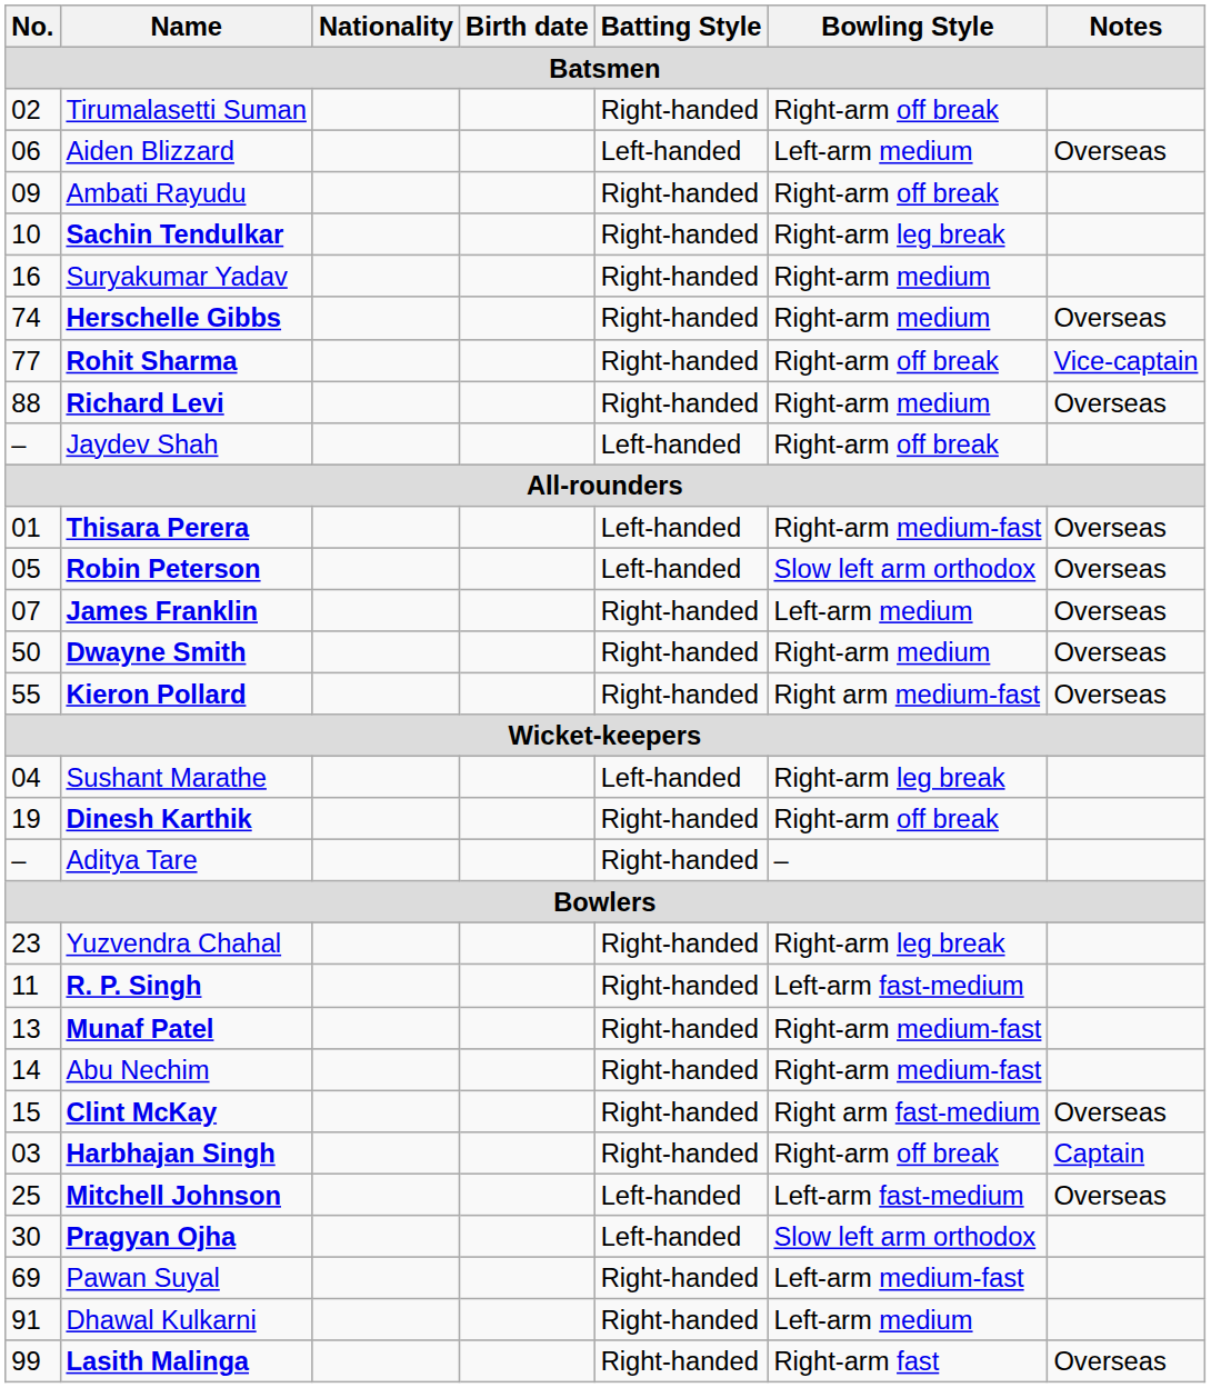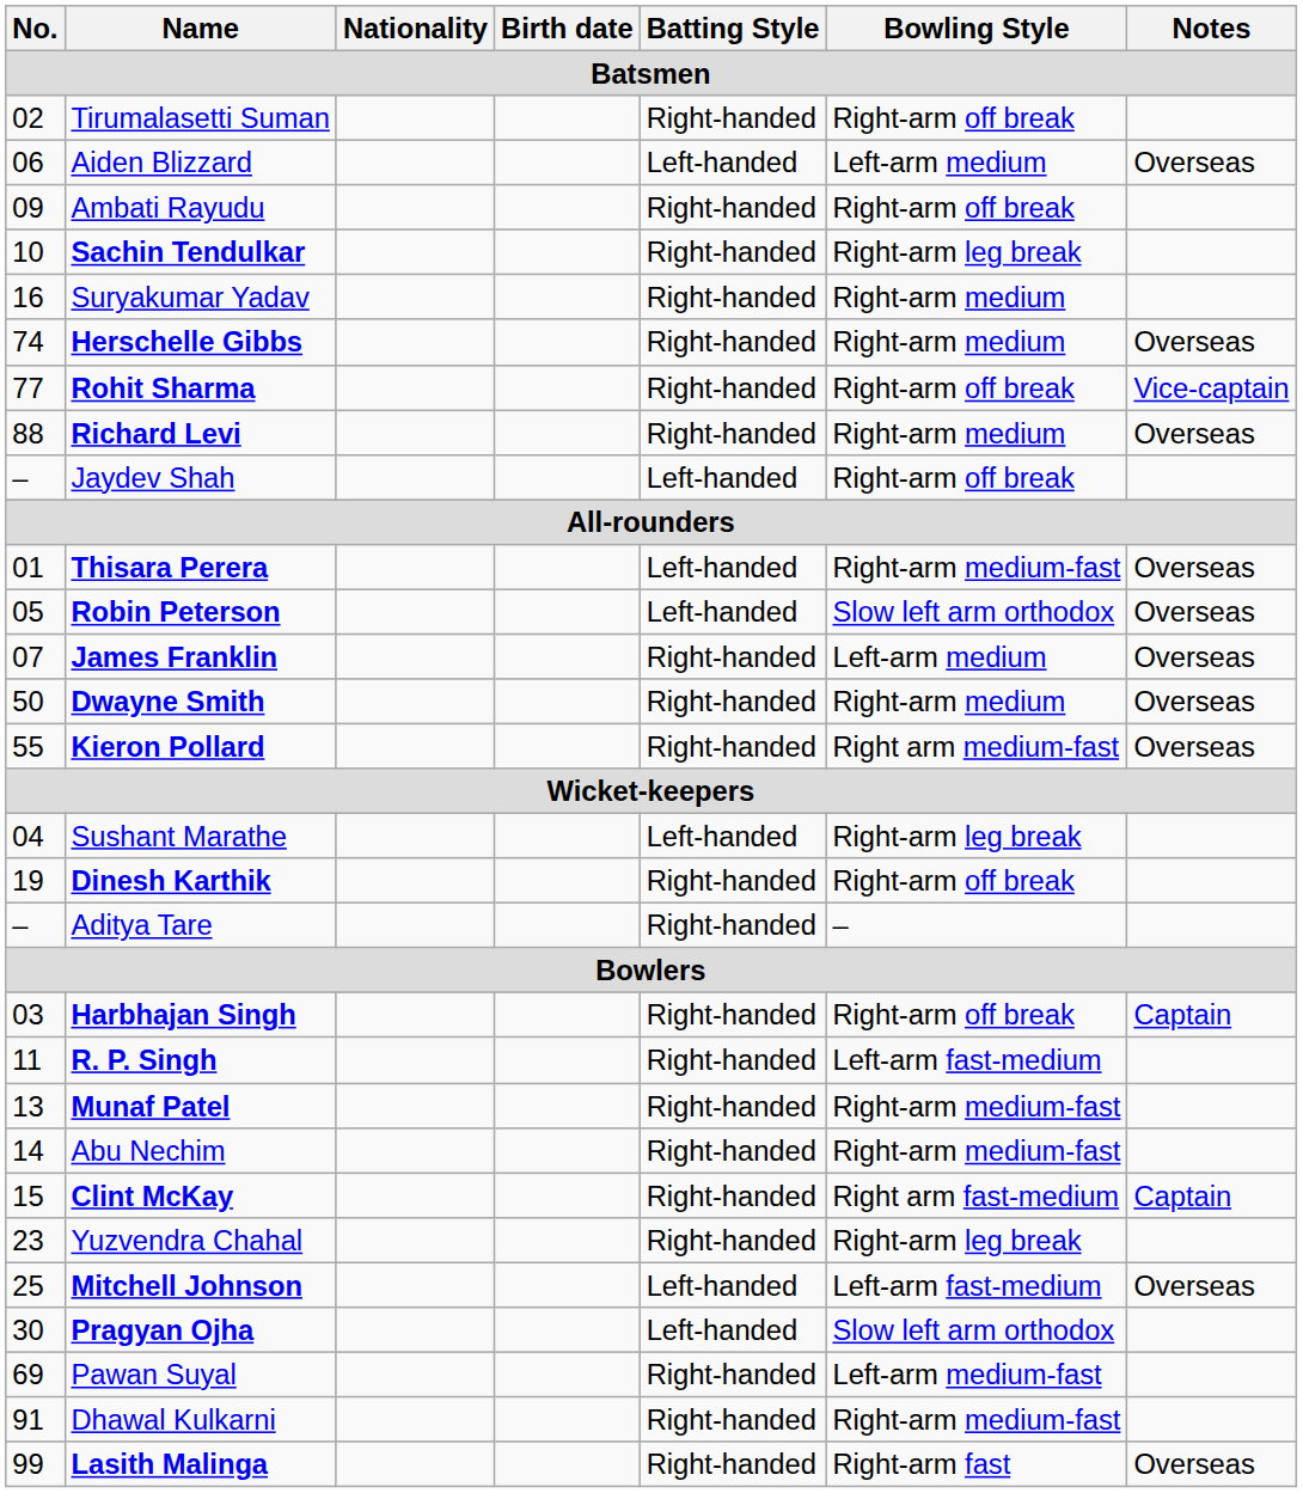 <table class="wikitable"  style="font-size:95%;">
 <tr>
 <th>No.</th>
 <th>Name</th>
 <th>Nationality</th>
 <th>Birth date</th>
 <th>Batting Style</th>
 <th>Bowling Style</th>
 <th>Notes</th>
 </tr>
 <tr>
 <th colspan="7"  style="background:#dcdcdc; text-align:center;">Batsmen</th>
 </tr>
 <tr>
 <td>02</td>
 <td><a href='#'>Tirumalasetti Suman</a></td>
 <td></td>
 <td></td>
 <td>Right-handed</td>
 <td>Right-arm <a href='#'>off break</a></td>
 <td></td>
 </tr>
 <tr>
 <td>06</td>
 <td><a href='#'>Aiden Blizzard</a></td>
 <td></td>
 <td></td>
 <td>Left-handed</td>
 <td>Left-arm <a href='#'>medium</a></td>
 <td>Overseas</td>
 </tr>
 <tr>
 <td>09</td>
 <td><a href='#'>Ambati Rayudu</a></td>
 <td></td>
 <td></td>
 <td>Right-handed</td>
 <td>Right-arm <a href='#'>off break</a></td>
 <td></td>
 </tr>
 <tr>
 <td>10</td>
 <td><strong><a href='#'>Sachin Tendulkar</a></strong></td>
 <td></td>
 <td></td>
 <td>Right-handed</td>
 <td>Right-arm <a href='#'>leg break</a></td>
 <td></td>
 </tr>
 <tr>
 <td>16</td>
 <td><a href='#'>Suryakumar Yadav</a></td>
 <td></td>
 <td></td>
 <td>Right-handed</td>
 <td>Right-arm <a href='#'>medium</a></td>
 <td></td>
 </tr>
 <tr>
 <td>74</td>
 <td><strong><a href='#'>Herschelle Gibbs</a></strong></td>
 <td></td>
 <td></td>
 <td>Right-handed</td>
 <td>Right-arm <a href='#'>medium</a></td>
 <td>Overseas</td>
 </tr>
 <tr>
 <td>77</td>
 <td><strong><a href='#'>Rohit Sharma</a></strong></td>
 <td></td>
 <td></td>
 <td>Right-handed</td>
 <td>Right-arm <a href='#'>off break</a></td>
 <td><a href='#'>Vice-captain</a></td>
 </tr>
 <tr>
 <td>88</td>
 <td><strong><a href='#'>Richard Levi</a></strong></td>
 <td></td>
 <td></td>
 <td>Right-handed</td>
 <td>Right-arm <a href='#'>medium</a></td>
 <td>Overseas</td>
 </tr>
 <tr>
 <td>–</td>
 <td><a href='#'>Jaydev Shah</a></td>
 <td></td>
 <td></td>
 <td>Left-handed</td>
 <td>Right-arm <a href='#'>off break</a></td>
 <td></td>
 </tr>
 <tr>
 <th colspan="7"  style="background:#dcdcdc; text-align:center;">All-rounders</th>
 </tr>
 <tr>
 <td>01</td>
 <td><strong><a href='#'>Thisara Perera</a></strong></td>
 <td></td>
 <td></td>
 <td>Left-handed</td>
 <td>Right-arm <a href='#'>medium-fast</a></td>
 <td>Overseas</td>
 </tr>
 <tr>
 <td>05</td>
 <td><strong><a href='#'>Robin Peterson</a></strong></td>
 <td></td>
 <td></td>
 <td>Left-handed</td>
 <td><a href='#'>Slow left arm orthodox</a></td>
 <td>Overseas</td>
 </tr>
 <tr>
 <td>07</td>
 <td><strong><a href='#'>James Franklin</a></strong></td>
 <td></td>
 <td></td>
 <td>Right-handed</td>
 <td>Left-arm <a href='#'>medium</a></td>
 <td>Overseas</td>
 </tr>
 <tr>
 <td>50</td>
 <td><strong><a href='#'>Dwayne Smith</a></strong></td>
 <td></td>
 <td></td>
 <td>Right-handed</td>
 <td>Right-arm <a href='#'>medium</a></td>
 <td>Overseas</td>
 </tr>
 <tr>
 <td>55</td>
 <td><strong><a href='#'>Kieron Pollard</a></strong></td>
 <td></td>
 <td></td>
 <td>Right-handed</td>
 <td>Right arm <a href='#'>medium-fast</a></td>
 <td>Overseas</td>
 </tr>
 <tr>
 <th colspan="7"  style="background:#dcdcdc; text-align:center;">Wicket-keepers</th>
 </tr>
 <tr>
 <td>04</td>
 <td><a href='#'>Sushant Marathe</a></td>
 <td></td>
 <td></td>
 <td>Left-handed</td>
 <td>Right-arm <a href='#'>leg break</a></td>
 <td></td>
 </tr>
 <tr>
 <td>19</td>
 <td><strong><a href='#'>Dinesh Karthik</a></strong></td>
 <td></td>
 <td></td>
 <td>Right-handed</td>
 <td>Right-arm <a href='#'>off break</a></td>
 <td></td>
 </tr>
 <tr>
 <td>–</td>
 <td><a href='#'>Aditya Tare</a></td>
 <td></td>
 <td></td>
 <td>Right-handed</td>
 <td>–</td>
 <td></td>
 </tr>
 <tr>
 <th colspan="7"  style="background:#dcdcdc; text-align:center;">Bowlers</th>
 </tr>
 <tr>
-<td>23</td>
-<td><a href='#'>Yuzvendra Chahal</a></td>
+<td>03</td>
+<td><strong><a href='#'>Harbhajan Singh</a></strong></td>
 <td></td>
 <td></td>
 <td>Right-handed</td>
-<td>Right-arm <a href='#'>leg break</a></td>
-<td></td>
+<td>Right-arm <a href='#'>off break</a></td>
+<td><a href='#'>Captain</a></td>
 </tr>
 <tr>
 <td>11</td>
 <td><strong><a href='#'>R. P. Singh</a></strong></td>
 <td></td>
 <td></td>
 <td>Right-handed</td>
 <td>Left-arm <a href='#'>fast-medium</a></td>
 <td></td>
 </tr>
 <tr>
 <td>13</td>
 <td><strong><a href='#'>Munaf Patel</a></strong></td>
 <td></td>
 <td></td>
 <td>Right-handed</td>
 <td>Right-arm <a href='#'>medium-fast</a></td>
 <td></td>
 </tr>
 <tr>
 <td>14</td>
 <td><a href='#'>Abu Nechim</a></td>
 <td></td>
 <td></td>
 <td>Right-handed</td>
 <td>Right-arm <a href='#'>medium-fast</a></td>
 <td></td>
 </tr>
 <tr>
 <td>15</td>
 <td><strong><a href='#'>Clint McKay</a></strong></td>
 <td></td>
 <td></td>
 <td>Right-handed</td>
 <td>Right arm <a href='#'>fast-medium</a></td>
-<td>Overseas</td>
+<td><a href='#'>Captain</a></td>
 </tr>
 <tr>
-<td>03</td>
-<td><strong><a href='#'>Harbhajan Singh</a></strong></td>
+<td>23</td>
+<td><a href='#'>Yuzvendra Chahal</a></td>
 <td></td>
 <td></td>
 <td>Right-handed</td>
-<td>Right-arm <a href='#'>off break</a></td>
-<td><a href='#'>Captain</a></td>
+<td>Right-arm <a href='#'>leg break</a></td>
+<td></td>
 </tr>
 <tr>
 <td>25</td>
 <td><strong><a href='#'>Mitchell Johnson</a></strong></td>
 <td></td>
 <td></td>
 <td>Left-handed</td>
 <td>Left-arm <a href='#'>fast-medium</a></td>
 <td>Overseas</td>
 </tr>
 <tr>
 <td>30</td>
 <td><strong><a href='#'>Pragyan Ojha</a></strong></td>
 <td></td>
 <td></td>
 <td>Left-handed</td>
 <td><a href='#'>Slow left arm orthodox</a></td>
 <td></td>
 </tr>
 <tr>
 <td>69</td>
 <td><a href='#'>Pawan Suyal</a></td>
 <td></td>
 <td></td>
 <td>Right-handed</td>
 <td>Left-arm <a href='#'>medium-fast</a></td>
 <td></td>
 </tr>
 <tr>
 <td>91</td>
 <td><a href='#'>Dhawal Kulkarni</a></td>
 <td></td>
 <td></td>
 <td>Right-handed</td>
-<td>Left-arm <a href='#'>medium</a></td>
+<td>Right-arm <a href='#'>medium-fast</a></td>
 <td></td>
 </tr>
 <tr>
 <td>99</td>
 <td><strong><a href='#'>Lasith Malinga</a></strong></td>
 <td></td>
 <td></td>
 <td>Right-handed</td>
 <td>Right-arm <a href='#'>fast</a></td>
 <td>Overseas</td>
 </tr>
 </table>
